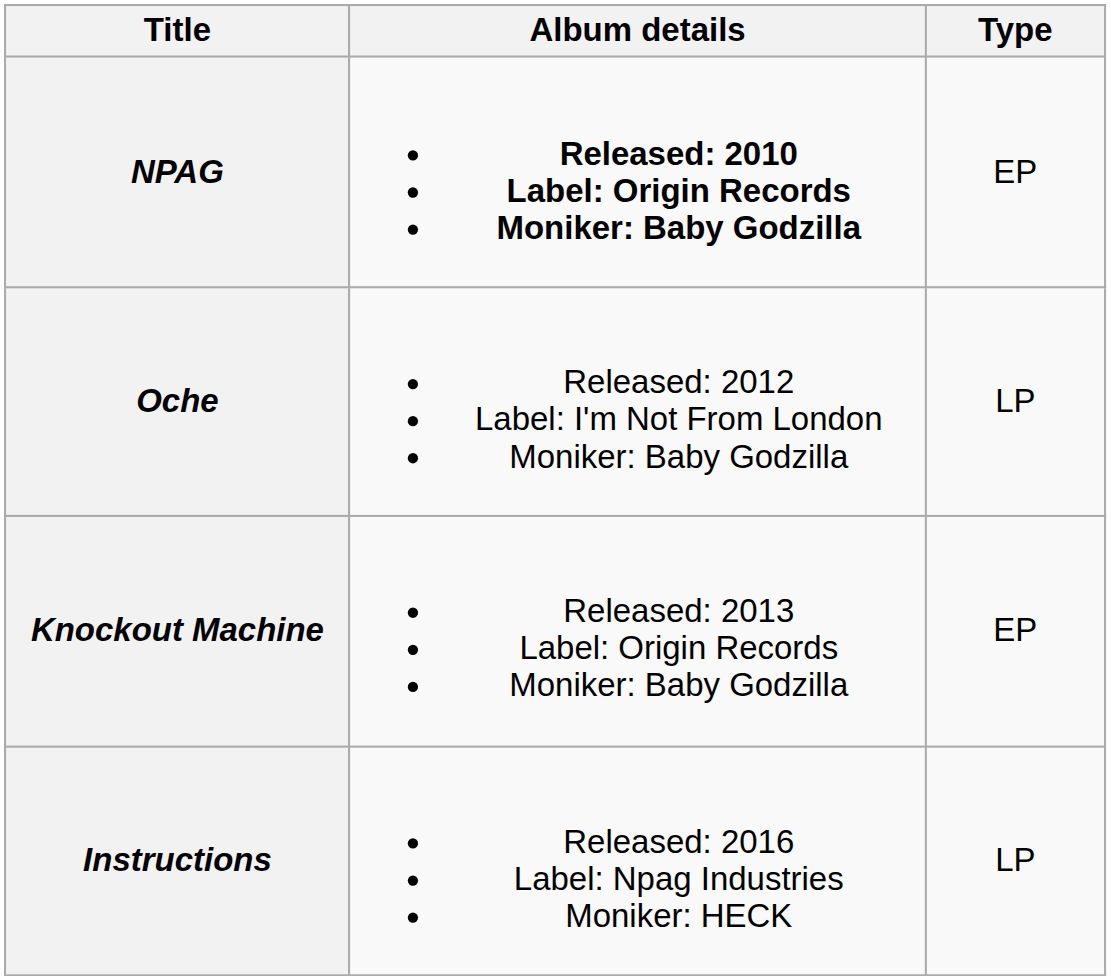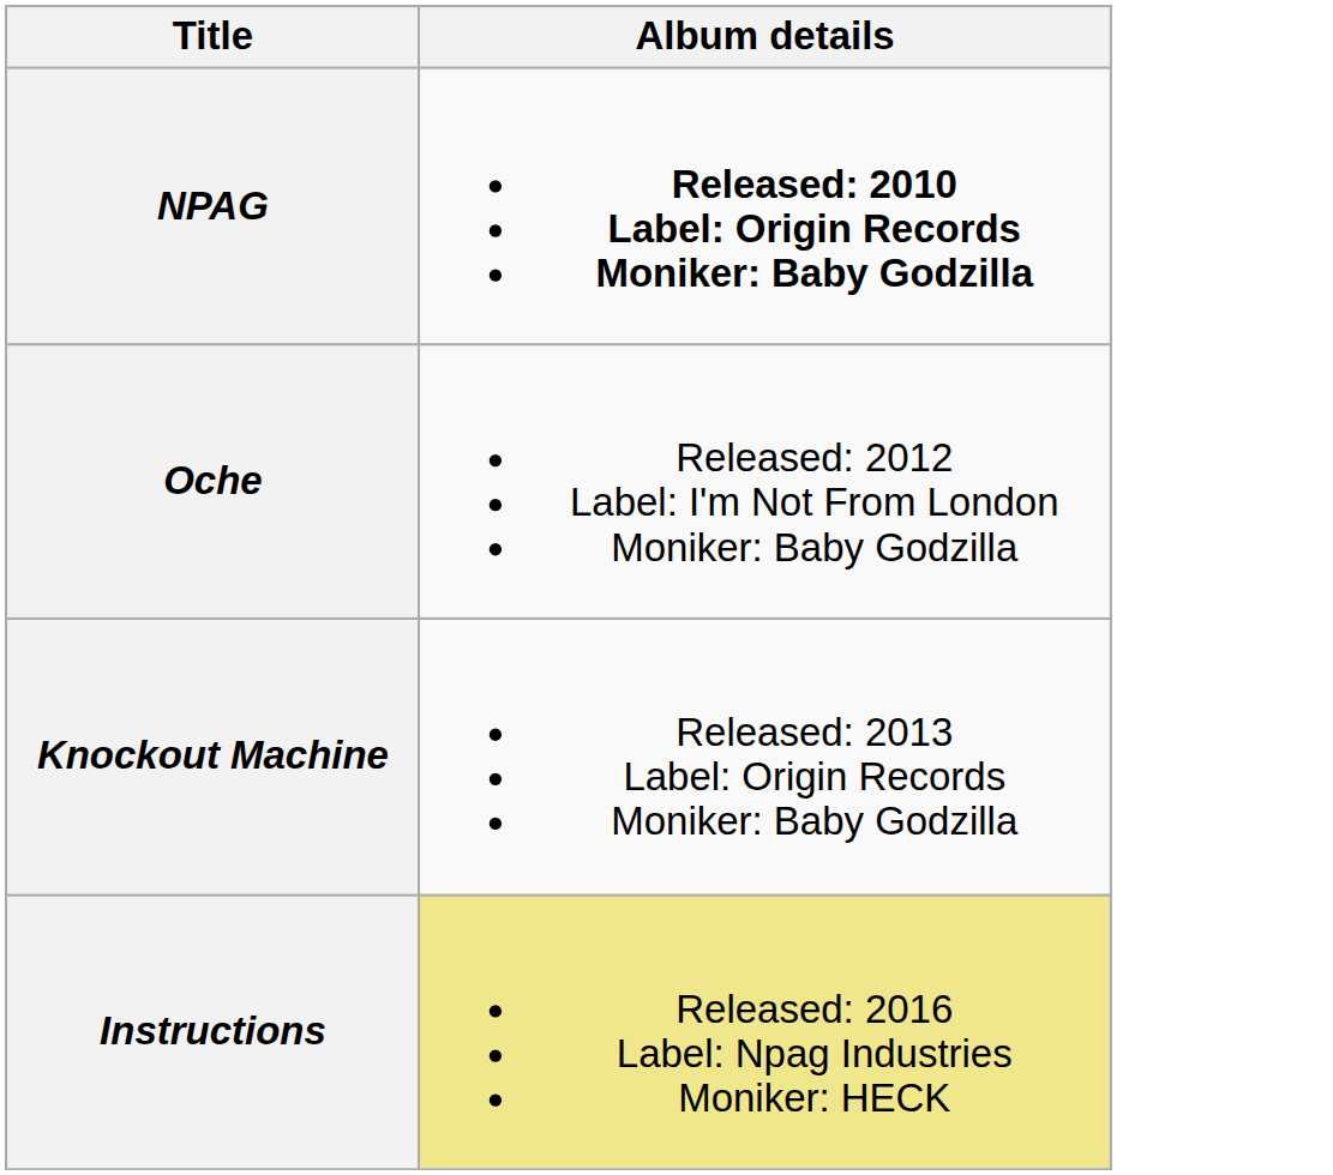 <table class="wikitable plainrowheaders" style="text-align:center;">
 <tr>
 <th scope="col" style="width:10em;">Title</th>
 <th scope="col" style="width:17em;">Album details</th>
-<th scope="col" style="width:5em;">Type</th>
 </tr>
 <tr>
 <th scope="row"><em>NPAG</em></th>
 <td><strong><br><ul><li>Released: 2010</li><li>Label: Origin Records</li><li>Moniker: Baby Godzilla</li></ul></strong></td>
-<td>EP</td>
 </tr>
 <tr>
 <th scope="row"><em>Oche</em></th>
 <td><br><ul><li>Released: 2012</li><li>Label: I'm Not From London</li><li>Moniker: Baby Godzilla</li></ul></td>
-<td>LP</td>
 </tr>
 <tr>
 <th scope="row"><em>Knockout Machine</em></th>
 <td><br><ul><li>Released: 2013</li><li>Label: Origin Records</li><li>Moniker: Baby Godzilla</li></ul></td>
-<td>EP</td>
 </tr>
 <tr>
 <th scope="row"><em>Instructions</em></th>
-<td><br><ul><li>Released: 2016</li><li>Label: Npag Industries</li><li>Moniker: HECK</li></ul></td>
-<td>LP</td>
+<td style="background: khaki;"><br><ul><li>Released: 2016</li><li>Label: Npag Industries</li><li>Moniker: HECK</li></ul></td>
 </tr>
 </table>
